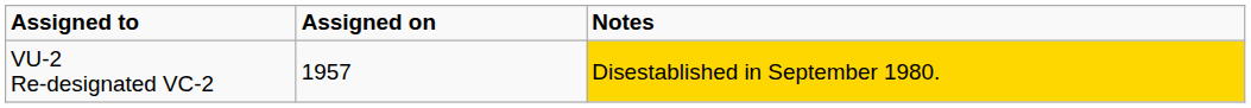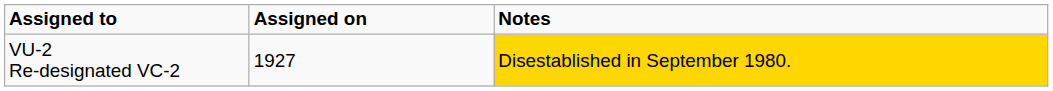 <table class="wikitable" style="width: 70%;">
 <tr>
 <td style="width: 200px;"><strong>Assigned to</strong></td>
 <td style="width: 200px;"><strong>Assigned on</strong></td>
 <td><strong>Notes</strong></td>
 </tr>
 <tr>
 <td>VU-2<br>Re-designated VC-2</td>
-<td>1957</td>
+<td>1927</td>
 <td style="background: gold;">Disestablished in September 1980.</td>
 </tr>
 </table>
